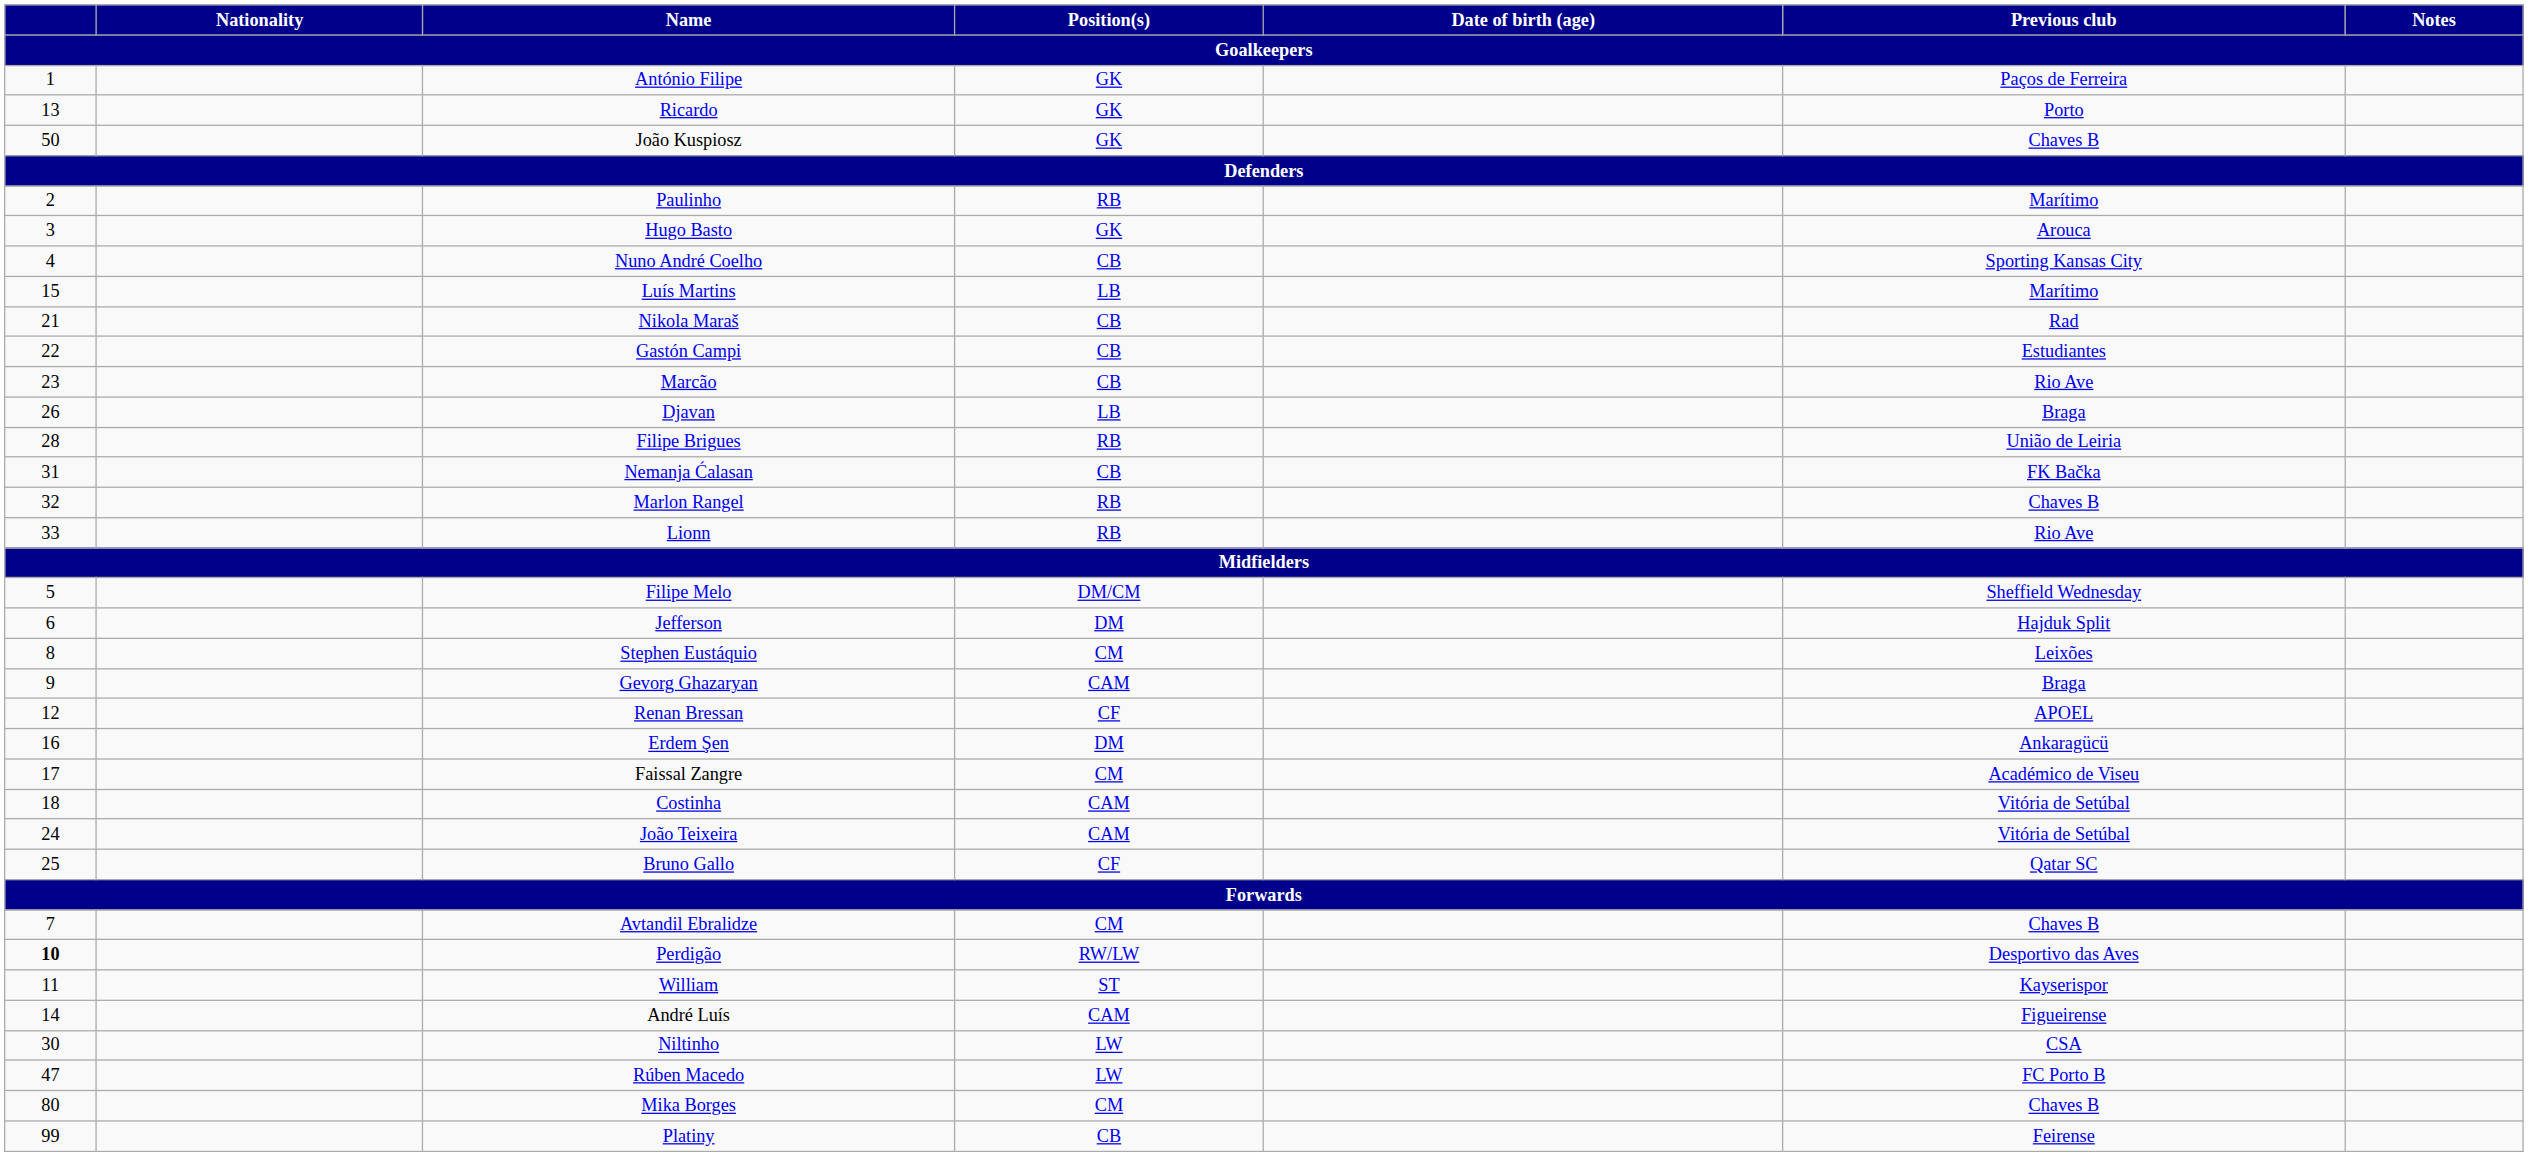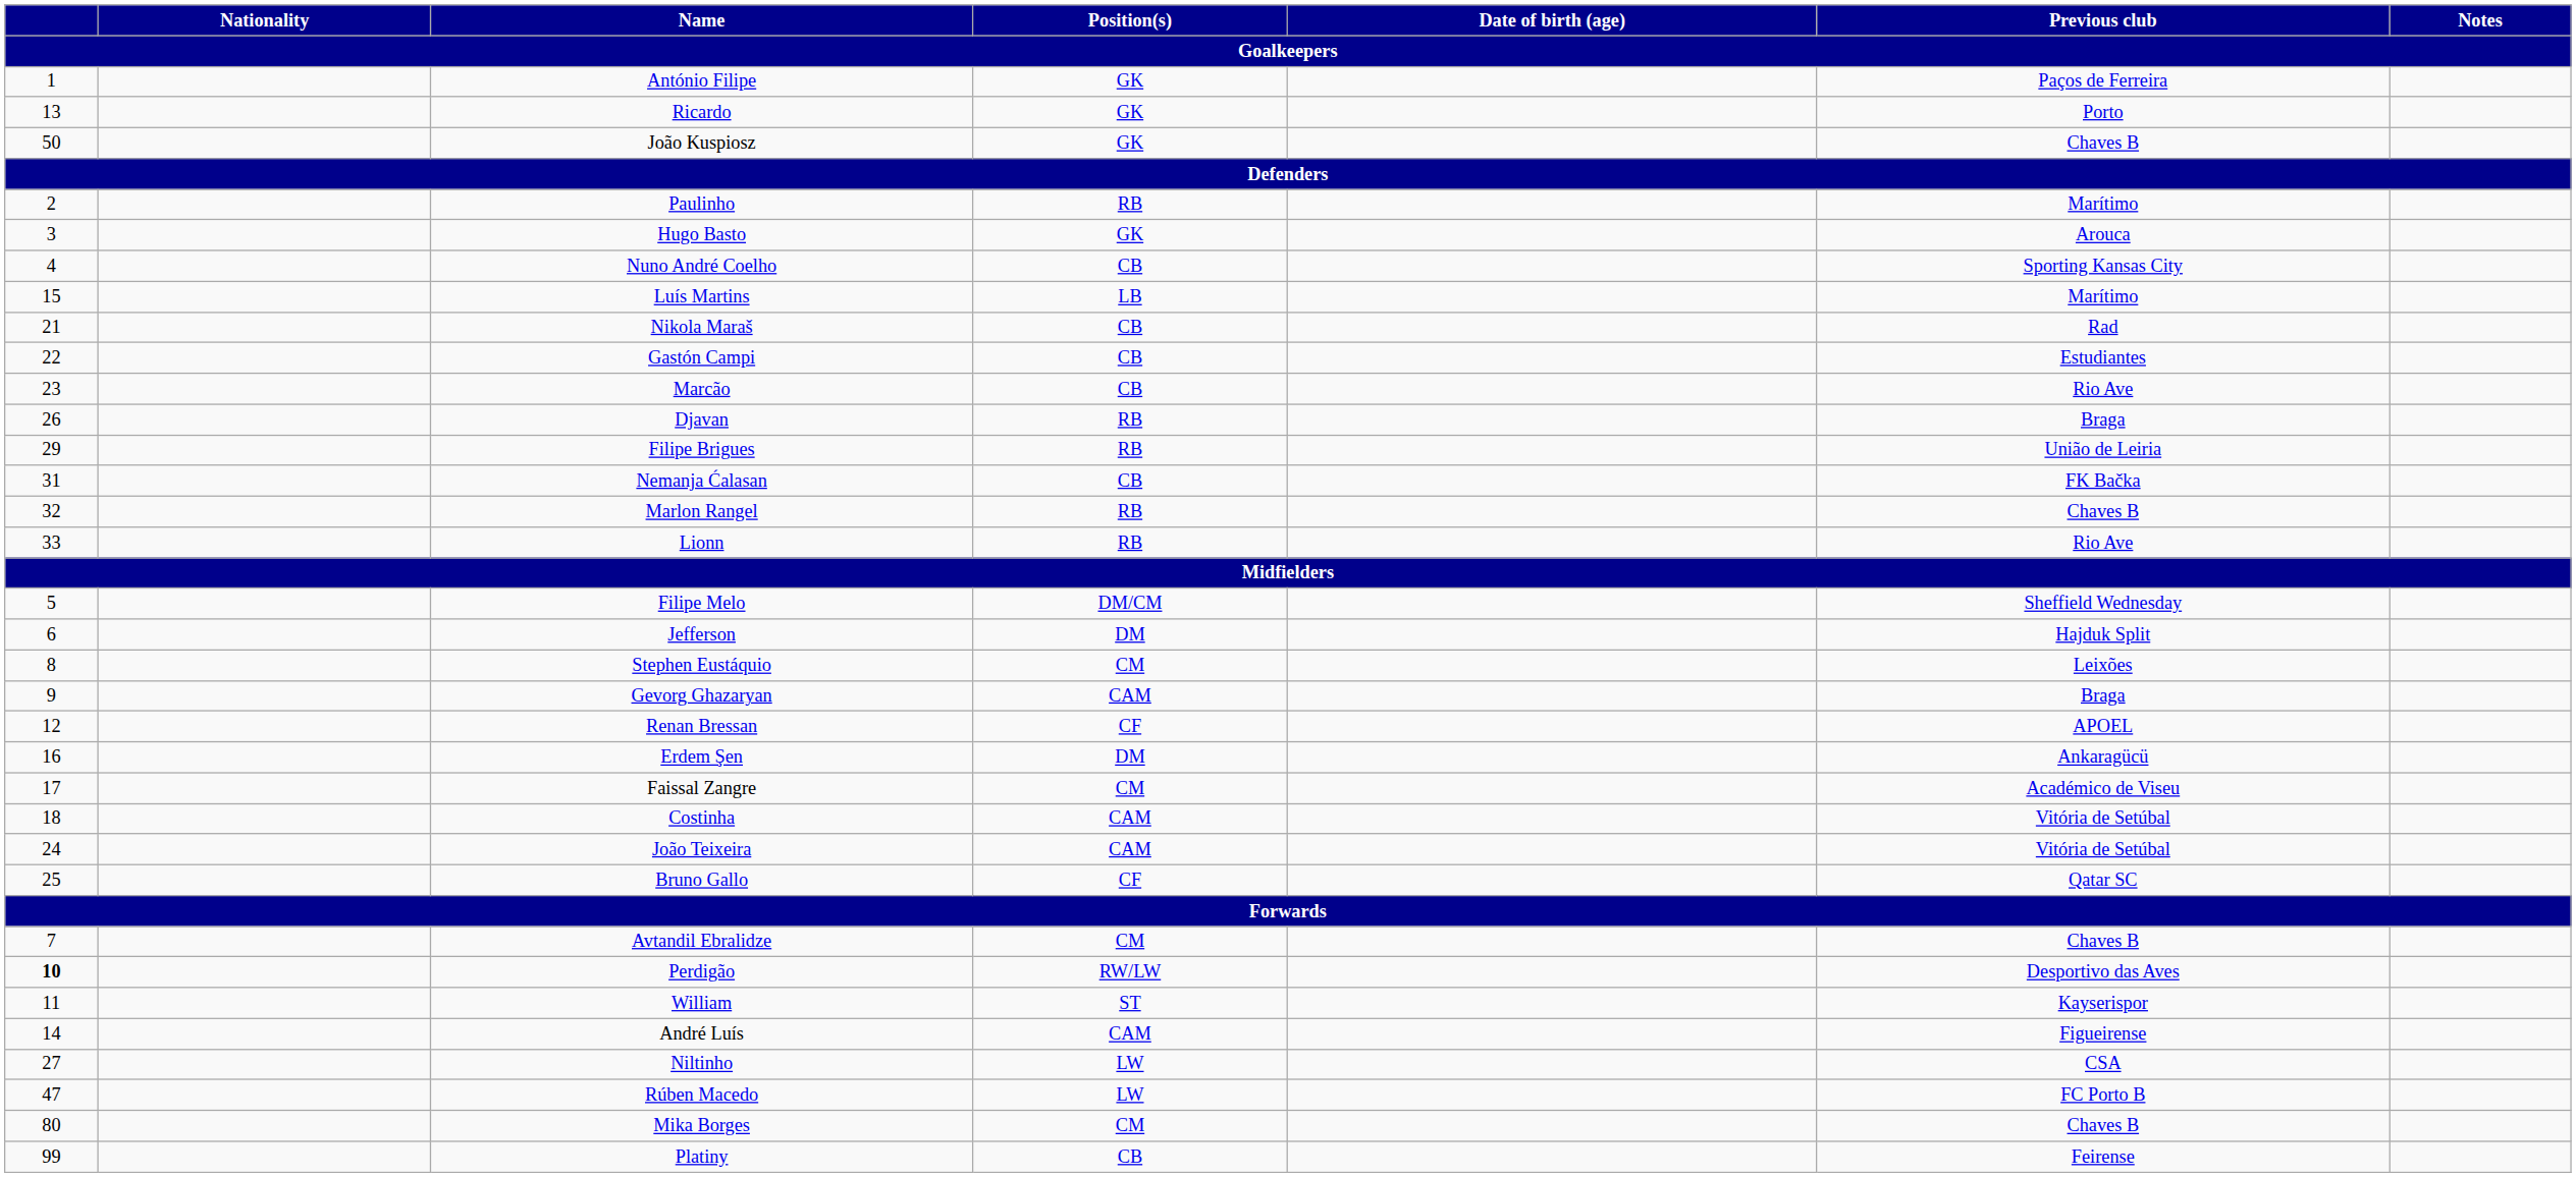 <table class="wikitable" style="text-align:center; font-size:90%; width:100%;">
 <tr>
 <th style="background:#00008B; color:White; text-align:center;"></th>
 <th style="background:#00008B; color:White; text-align:center;">Nationality</th>
 <th style="background:#00008B; color:White; text-align:center;">Name</th>
 <th style="background:#00008B; color:White; text-align:center;">Position(s)</th>
 <th style="background:#00008B; color:White; text-align:center;">Date of birth (age)</th>
 <th style="background:#00008B; color:White; text-align:center;">Previous club</th>
 <th style="background:#00008B; color:White; text-align:center;">Notes</th>
 </tr>
 <tr>
 <th colspan="9" style="text-align:center; background:#00008B; color:White;">Goalkeepers</th>
 </tr>
 <tr>
 <td>1</td>
 <td></td>
 <td><a href='#'>António Filipe</a></td>
 <td><a href='#'>GK</a></td>
 <td></td>
 <td> <a href='#'>Paços de Ferreira</a></td>
 <td></td>
 </tr>
 <tr>
 <td>13</td>
 <td></td>
 <td><a href='#'>Ricardo</a></td>
 <td><a href='#'>GK</a></td>
 <td></td>
 <td> <a href='#'>Porto</a></td>
 <td></td>
 </tr>
 <tr>
 <td>50</td>
 <td></td>
 <td>João Kuspiosz</td>
 <td><a href='#'>GK</a></td>
 <td></td>
 <td> <a href='#'>Chaves B</a></td>
 <td></td>
 </tr>
 <tr>
 <th colspan="9" style="text-align:center; background:#00008B; color:White;">Defenders</th>
 </tr>
 <tr>
 <td>2</td>
 <td></td>
 <td><a href='#'>Paulinho</a></td>
 <td><a href='#'>RB</a></td>
 <td></td>
 <td> <a href='#'>Marítimo</a></td>
 <td></td>
 </tr>
 <tr>
 <td>3</td>
 <td></td>
 <td><a href='#'>Hugo Basto</a></td>
 <td><a href='#'>GK</a></td>
 <td></td>
 <td> <a href='#'>Arouca</a></td>
 <td></td>
 </tr>
 <tr>
 <td>4</td>
 <td></td>
 <td><a href='#'>Nuno André Coelho</a></td>
 <td><a href='#'>CB</a></td>
 <td></td>
 <td> <a href='#'>Sporting Kansas City</a></td>
 </tr>
 <tr>
 <td>15</td>
 <td></td>
 <td><a href='#'>Luís Martins</a></td>
 <td><a href='#'>LB</a></td>
 <td></td>
 <td> <a href='#'>Marítimo</a></td>
 <td></td>
 </tr>
 <tr>
 <td>21</td>
 <td></td>
 <td><a href='#'>Nikola Maraš</a></td>
 <td><a href='#'>CB</a></td>
 <td></td>
 <td> <a href='#'>Rad</a></td>
 <td></td>
 </tr>
 <tr>
 <td>22</td>
 <td></td>
 <td><a href='#'>Gastón Campi</a></td>
 <td><a href='#'>CB</a></td>
 <td></td>
 <td> <a href='#'>Estudiantes</a></td>
 <td></td>
 </tr>
 <tr>
 <td>23</td>
 <td></td>
 <td><a href='#'>Marcão</a></td>
 <td><a href='#'>CB</a></td>
 <td></td>
 <td> <a href='#'>Rio Ave</a></td>
 <td></td>
 </tr>
 <tr>
 <td>26</td>
 <td></td>
 <td><a href='#'>Djavan</a></td>
-<td><a href='#'>LB</a></td>
+<td><a href='#'>RB</a></td>
 <td></td>
 <td> <a href='#'>Braga</a></td>
 <td></td>
 </tr>
 <tr>
-<td>28</td>
+<td>29</td>
 <td></td>
 <td><a href='#'>Filipe Brigues</a></td>
 <td><a href='#'>RB</a></td>
 <td></td>
 <td> <a href='#'>União de Leiria</a></td>
 <td></td>
 </tr>
 <tr>
 <td>31</td>
 <td></td>
 <td><a href='#'>Nemanja Ćalasan</a></td>
 <td><a href='#'>CB</a></td>
 <td></td>
 <td> <a href='#'>FK Bačka</a></td>
 <td></td>
 </tr>
 <tr>
 <td>32</td>
 <td></td>
 <td><a href='#'>Marlon Rangel</a></td>
 <td><a href='#'>RB</a></td>
 <td></td>
 <td> <a href='#'>Chaves B</a></td>
 <td></td>
 </tr>
 <tr>
 <td>33</td>
 <td></td>
 <td><a href='#'>Lionn</a></td>
 <td><a href='#'>RB</a></td>
 <td></td>
 <td> <a href='#'>Rio Ave</a></td>
 <td></td>
 </tr>
 <tr>
 <th colspan="9" style="text-align:center; background:#00008B; color:White;">Midfielders</th>
 </tr>
 <tr>
 <td>5</td>
 <td></td>
 <td><a href='#'>Filipe Melo</a></td>
 <td><a href='#'>DM/CM</a></td>
 <td></td>
 <td> <a href='#'>Sheffield Wednesday</a></td>
 <td></td>
 </tr>
 <tr>
 <td>6</td>
 <td></td>
 <td><a href='#'>Jefferson</a></td>
 <td><a href='#'>DM</a></td>
 <td></td>
 <td> <a href='#'>Hajduk Split</a></td>
 <td></td>
 </tr>
 <tr>
 <td>8</td>
 <td></td>
 <td><a href='#'>Stephen Eustáquio</a></td>
 <td><a href='#'>CM</a></td>
 <td></td>
 <td> <a href='#'>Leixões</a></td>
 <td></td>
 </tr>
 <tr>
 <td>9</td>
 <td></td>
 <td><a href='#'>Gevorg Ghazaryan</a></td>
 <td><a href='#'>CAM</a></td>
 <td></td>
 <td> <a href='#'>Braga</a></td>
 <td></td>
 </tr>
 <tr>
 <td>12</td>
 <td></td>
 <td><a href='#'>Renan Bressan</a></td>
 <td><a href='#'>CF</a></td>
 <td></td>
 <td> <a href='#'>APOEL</a></td>
 <td></td>
 </tr>
 <tr>
 <td>16</td>
 <td></td>
 <td><a href='#'>Erdem Şen</a></td>
 <td><a href='#'>DM</a></td>
 <td></td>
 <td> <a href='#'>Ankaragücü</a></td>
 <td></td>
 </tr>
 <tr>
 <td>17</td>
 <td></td>
 <td>Faissal Zangre</td>
 <td><a href='#'>CM</a></td>
 <td></td>
 <td> <a href='#'>Académico de Viseu</a></td>
 <td></td>
 </tr>
 <tr>
 <td>18</td>
 <td></td>
 <td><a href='#'>Costinha</a></td>
 <td><a href='#'>CAM</a></td>
 <td></td>
 <td> <a href='#'>Vitória de Setúbal</a></td>
 <td></td>
 </tr>
 <tr>
 <td>24</td>
 <td></td>
 <td><a href='#'>João Teixeira</a></td>
 <td><a href='#'>CAM</a></td>
 <td></td>
 <td> <a href='#'>Vitória de Setúbal</a></td>
 <td></td>
 </tr>
 <tr>
 <td>25</td>
 <td></td>
 <td><a href='#'>Bruno Gallo</a></td>
 <td><a href='#'>CF</a></td>
 <td></td>
 <td> <a href='#'>Qatar SC</a></td>
 <td></td>
 </tr>
 <tr>
 <th colspan="9" style="text-align:center; background:#00008B; color:White;">Forwards</th>
 </tr>
 <tr>
 <td>7</td>
 <td></td>
 <td><a href='#'>Avtandil Ebralidze</a></td>
 <td><a href='#'>CM</a></td>
 <td></td>
 <td> <a href='#'>Chaves B</a></td>
 <td></td>
 </tr>
 <tr>
 <td><strong>10</strong></td>
 <td></td>
 <td><a href='#'>Perdigão</a></td>
 <td><a href='#'>RW/LW</a></td>
 <td></td>
 <td> <a href='#'>Desportivo das Aves</a></td>
 <td></td>
 </tr>
 <tr>
 <td>11</td>
 <td></td>
 <td><a href='#'>William</a></td>
 <td><a href='#'>ST</a></td>
 <td></td>
 <td> <a href='#'>Kayserispor</a></td>
 <td></td>
 </tr>
 <tr>
 <td>14</td>
 <td></td>
 <td>André Luís</td>
 <td><a href='#'>CAM</a></td>
 <td></td>
 <td> <a href='#'>Figueirense</a></td>
 <td></td>
 </tr>
 <tr>
-<td>30</td>
+<td>27</td>
 <td></td>
 <td><a href='#'>Niltinho</a></td>
 <td><a href='#'>LW</a></td>
 <td></td>
 <td> <a href='#'>CSA</a></td>
 <td></td>
 </tr>
 <tr>
 <td>47</td>
 <td></td>
 <td><a href='#'>Rúben Macedo</a></td>
 <td><a href='#'>LW</a></td>
 <td></td>
 <td> <a href='#'>FC Porto B</a></td>
 <td></td>
 </tr>
 <tr>
 <td>80</td>
 <td></td>
 <td><a href='#'>Mika Borges</a></td>
 <td><a href='#'>CM</a></td>
 <td></td>
 <td> <a href='#'>Chaves B</a></td>
 <td></td>
 </tr>
 <tr>
 <td>99</td>
 <td></td>
 <td><a href='#'>Platiny</a></td>
 <td><a href='#'>CB</a></td>
 <td></td>
 <td> <a href='#'>Feirense</a></td>
 <td></td>
 </tr>
 </table>
